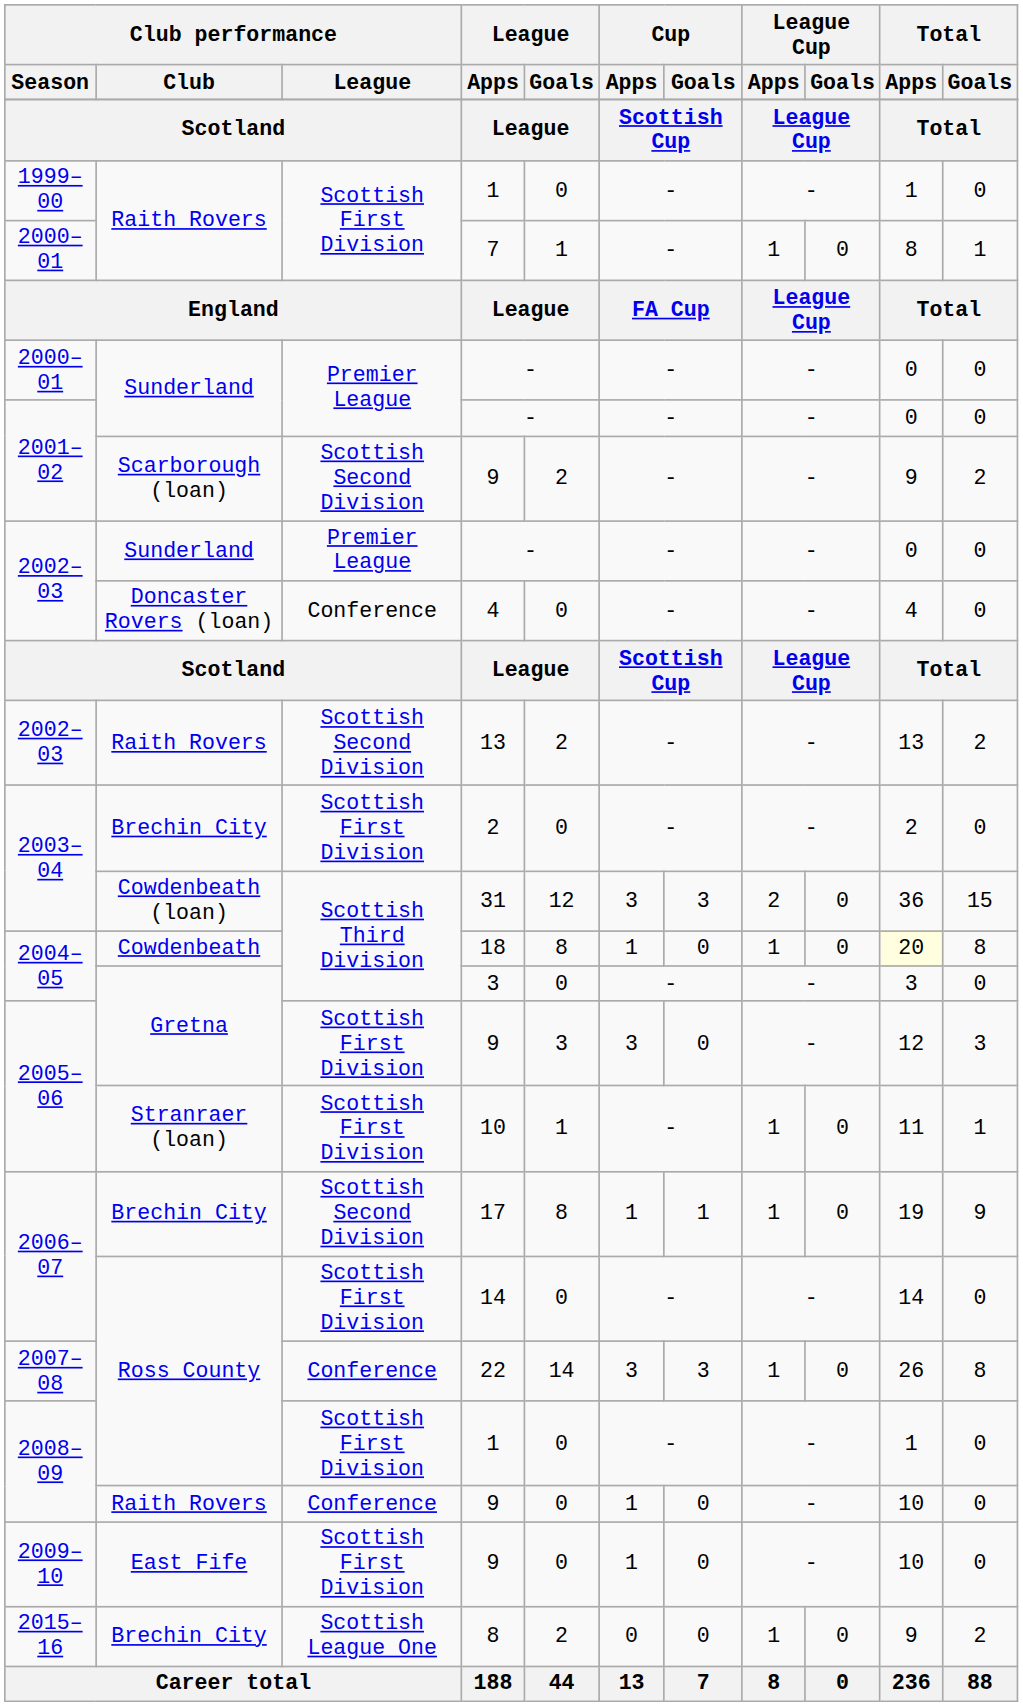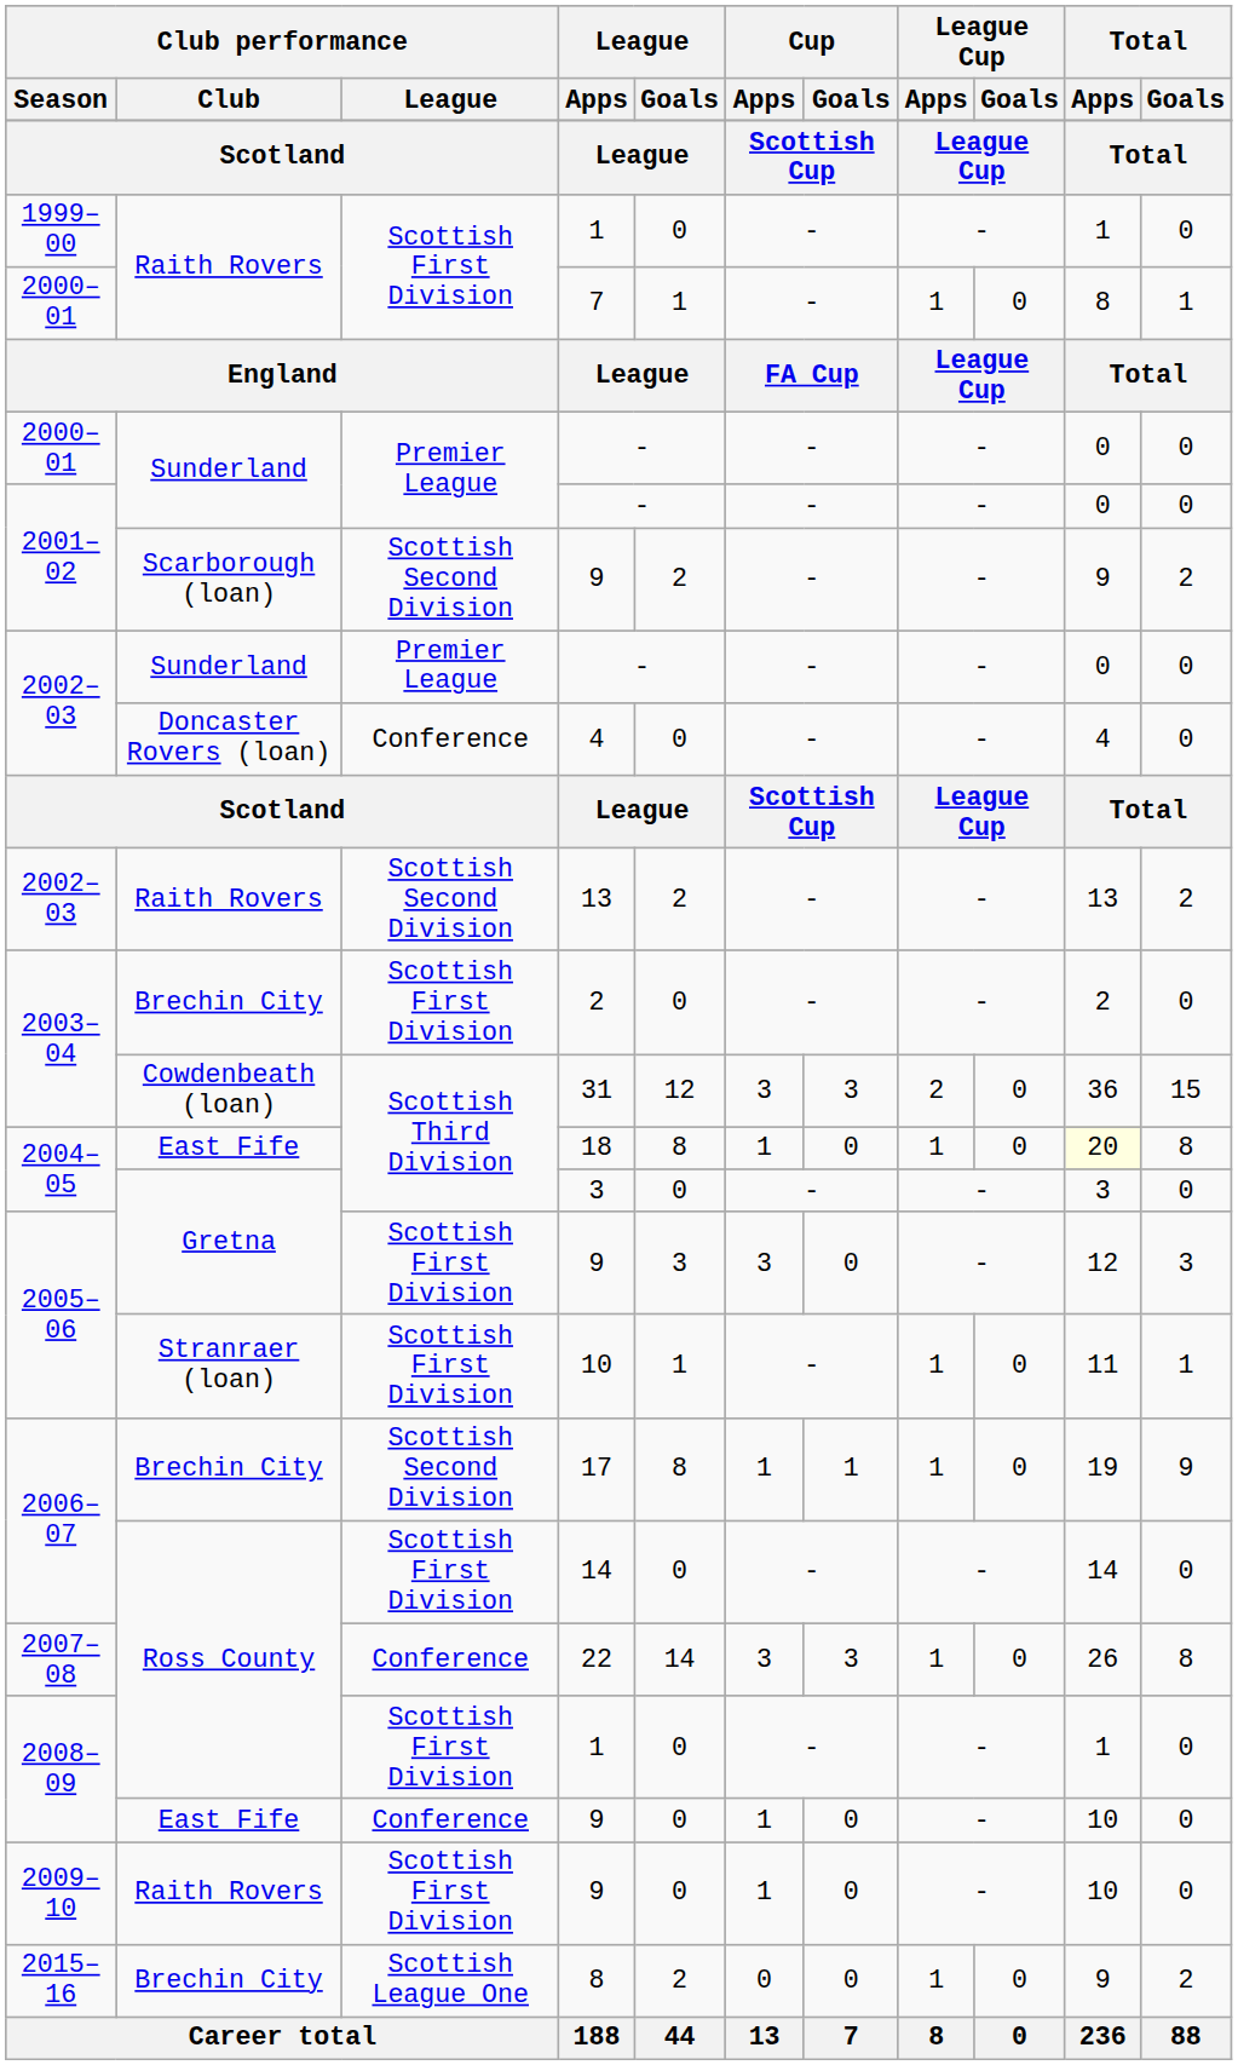 <table class="wikitable" style="text-align:center">
 <tr>
 <th colspan=3>Club performance</th>
 <th colspan=2>League</th>
 <th colspan=2>Cup</th>
 <th colspan=2>League Cup</th>
 <th colspan=2>Total</th>
 </tr>
 <tr>
 <th>Season</th>
 <th>Club</th>
 <th>League</th>
 <th>Apps</th>
 <th>Goals</th>
 <th>Apps</th>
 <th>Goals</th>
 <th>Apps</th>
 <th>Goals</th>
 <th>Apps</th>
 <th>Goals</th>
 </tr>
 <tr>
 </tr>
 <tr>
 <th colspan=3>Scotland</th>
 <th colspan=2>League</th>
 <th colspan=2><a href='#'>Scottish Cup</a></th>
 <th colspan=2><a href='#'>League Cup</a></th>
 <th colspan=2>Total</th>
 </tr>
 <tr>
 <td><a href='#'>1999–00</a></td>
 <td rowspan="2"><a href='#'>Raith Rovers</a></td>
 <td rowspan="2"><a href='#'>Scottish First Division</a></td>
 <td>1</td>
 <td>0</td>
 <td colspan="2">-</td>
 <td colspan="2">-</td>
 <td>1</td>
 <td>0</td>
 </tr>
 <tr>
 <td><a href='#'>2000–01</a></td>
 <td>7</td>
 <td>1</td>
 <td colspan="2">-</td>
 <td>1</td>
 <td>0</td>
 <td>8</td>
 <td>1</td>
 </tr>
 <tr>
 <th colspan=3>England</th>
 <th colspan=2>League</th>
 <th colspan=2><a href='#'>FA Cup</a></th>
 <th colspan=2><a href='#'>League Cup</a></th>
 <th colspan=2>Total</th>
 </tr>
 <tr>
 <td><a href='#'>2000–01</a></td>
 <td rowspan="2"><a href='#'>Sunderland</a></td>
 <td rowspan="2"><a href='#'>Premier League</a></td>
 <td colspan="2">-</td>
 <td colspan="2">-</td>
 <td colspan="2">-</td>
 <td>0</td>
 <td>0</td>
 </tr>
 <tr>
 <td rowspan="2"><a href='#'>2001–02</a></td>
 <td colspan="2">-</td>
 <td colspan="2">-</td>
 <td colspan="2">-</td>
 <td>0</td>
 <td>0</td>
 </tr>
 <tr>
 <td><a href='#'>Scarborough</a> (loan)</td>
 <td><a href='#'>Scottish Second Division</a></td>
 <td>9</td>
 <td>2</td>
 <td colspan="2">-</td>
 <td colspan="2">-</td>
 <td>9</td>
 <td>2</td>
 </tr>
 <tr>
 <td rowspan="2"><a href='#'>2002–03</a></td>
 <td><a href='#'>Sunderland</a></td>
 <td><a href='#'>Premier League</a></td>
 <td colspan="2">-</td>
 <td colspan="2">-</td>
 <td colspan="2">-</td>
 <td>0</td>
 <td>0</td>
 </tr>
 <tr>
 <td><a href='#'>Doncaster Rovers</a> (loan)</td>
 <td>Conference</td>
 <td>4</td>
 <td>0</td>
 <td colspan="2">-</td>
 <td colspan="2">-</td>
 <td>4</td>
 <td>0</td>
 </tr>
 <tr>
 <th colspan=3>Scotland</th>
 <th colspan=2>League</th>
 <th colspan=2><a href='#'>Scottish Cup</a></th>
 <th colspan=2><a href='#'>League Cup</a></th>
 <th colspan=2>Total</th>
 </tr>
 <tr>
 <td><a href='#'>2002–03</a></td>
 <td><a href='#'>Raith Rovers</a></td>
 <td><a href='#'>Scottish Second Division</a></td>
 <td>13</td>
 <td>2</td>
 <td colspan="2">-</td>
 <td colspan="2">-</td>
 <td>13</td>
 <td>2</td>
 </tr>
 <tr>
 <td rowspan="2"><a href='#'>2003–04</a></td>
 <td><a href='#'>Brechin City</a></td>
 <td><a href='#'>Scottish First Division</a></td>
 <td>2</td>
 <td>0</td>
 <td colspan="2">-</td>
 <td colspan="2">-</td>
 <td>2</td>
 <td>0</td>
 </tr>
 <tr>
 <td><a href='#'>Cowdenbeath</a> (loan)</td>
 <td rowspan="3"><a href='#'>Scottish Third Division</a></td>
 <td>31</td>
 <td>12</td>
 <td>3</td>
 <td>3</td>
 <td>2</td>
 <td>0</td>
 <td>36</td>
 <td>15</td>
 </tr>
 <tr>
 <td rowspan="2"><a href='#'>2004–05</a></td>
-<td><a href='#'>Cowdenbeath</a></td>
+<td><a href='#'>East Fife</a></td>
 <td>18</td>
 <td>8</td>
 <td>1</td>
 <td>0</td>
 <td>1</td>
 <td>0</td>
 <td style="background: lightyellow;">20</td>
 <td>8</td>
 </tr>
 <tr>
 <td rowspan="2"><a href='#'>Gretna</a></td>
 <td>3</td>
 <td>0</td>
 <td colspan="2">-</td>
 <td colspan="2">-</td>
 <td>3</td>
 <td>0</td>
 </tr>
 <tr>
 <td rowspan="2"><a href='#'>2005–06</a></td>
 <td><a href='#'>Scottish First Division</a></td>
 <td>9</td>
 <td>3</td>
 <td>3</td>
 <td>0</td>
 <td colspan="2">-</td>
 <td>12</td>
 <td>3</td>
 </tr>
 <tr>
 <td><a href='#'>Stranraer</a> (loan)</td>
 <td><a href='#'>Scottish First Division</a></td>
 <td>10</td>
 <td>1</td>
 <td colspan="2">-</td>
 <td>1</td>
 <td>0</td>
 <td>11</td>
 <td>1</td>
 </tr>
 <tr>
 <td rowspan="2"><a href='#'>2006–07</a></td>
 <td><a href='#'>Brechin City</a></td>
 <td><a href='#'>Scottish Second Division</a></td>
 <td>17</td>
 <td>8</td>
 <td>1</td>
 <td>1</td>
 <td>1</td>
 <td>0</td>
 <td>19</td>
 <td>9</td>
 </tr>
 <tr>
 <td rowspan="3"><a href='#'>Ross County</a></td>
 <td><a href='#'>Scottish First Division</a></td>
 <td>14</td>
 <td>0</td>
 <td colspan="2">-</td>
 <td colspan="2">-</td>
 <td>14</td>
 <td>0</td>
 </tr>
 <tr>
 <td><a href='#'>2007–08</a></td>
 <td><a href='#'>Conference</a></td>
 <td>22</td>
 <td>14</td>
 <td>3</td>
 <td>3</td>
 <td>1</td>
 <td>0</td>
 <td>26</td>
 <td>8</td>
 </tr>
 <tr>
 <td rowspan="2"><a href='#'>2008–09</a></td>
 <td><a href='#'>Scottish First Division</a></td>
 <td>1</td>
 <td>0</td>
 <td colspan="2">-</td>
 <td colspan="2">-</td>
 <td>1</td>
 <td>0</td>
 </tr>
 <tr>
-<td><a href='#'>Raith Rovers</a></td>
+<td><a href='#'>East Fife</a></td>
 <td><a href='#'>Conference</a></td>
 <td>9</td>
 <td>0</td>
 <td>1</td>
 <td>0</td>
 <td colspan="2">-</td>
 <td>10</td>
 <td>0</td>
 </tr>
 <tr>
 <td><a href='#'>2009–10</a></td>
-<td><a href='#'>East Fife</a></td>
+<td><a href='#'>Raith Rovers</a></td>
 <td><a href='#'>Scottish First Division</a></td>
 <td>9</td>
 <td>0</td>
 <td>1</td>
 <td>0</td>
 <td colspan="2">-</td>
 <td>10</td>
 <td>0</td>
 </tr>
 <tr>
 <td><a href='#'>2015–16</a></td>
 <td><a href='#'>Brechin City</a></td>
 <td><a href='#'>Scottish League One</a></td>
 <td>8</td>
 <td>2</td>
 <td>0</td>
 <td>0</td>
 <td>1</td>
 <td>0</td>
 <td>9</td>
 <td>2</td>
 </tr>
 <tr>
 <th colspan=3>Career total</th>
 <th><strong>188</strong></th>
 <th><strong>44</strong></th>
 <th><strong>13</strong></th>
 <th><strong>7</strong></th>
 <th><strong>8</strong></th>
 <th><strong>0</strong></th>
 <th><strong>236</strong></th>
 <th><strong>88</strong></th>
 </tr>
 </table>
